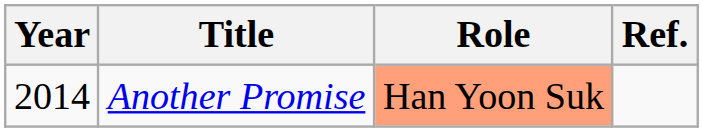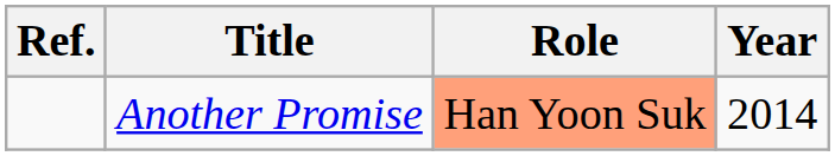 <table class="wikitable">
 <tr>
-<th>Year</th>
+<th>Ref.</th>
 <th>Title</th>
 <th>Role</th>
-<th>Ref.</th>
+<th>Year</th>
 </tr>
 <tr>
-<td>2014</td>
+<td></td>
 <td><em><a href='#'>Another Promise</a></em></td>
 <td style="background: lightsalmon;">Han Yoon Suk</td>
-<td></td>
+<td>2014</td>
 </tr>
 </table>
